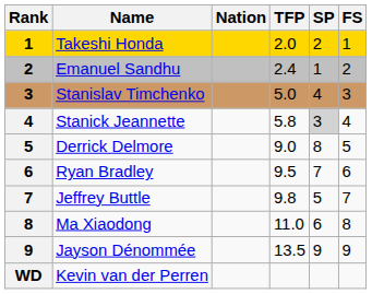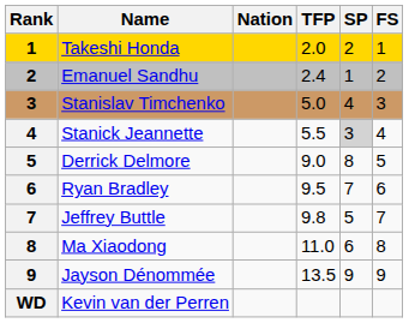 <table class="wikitable">
 <tr>
 <th>Rank</th>
 <th>Name</th>
 <th>Nation</th>
 <th>TFP</th>
 <th>SP</th>
 <th>FS</th>
 </tr>
 <tr bgcolor="gold">
 <td align="center"><strong>1</strong></td>
 <td><a href='#'>Takeshi Honda</a></td>
 <td></td>
 <td>2.0</td>
 <td>2</td>
 <td>1</td>
 </tr>
 <tr bgcolor="silver">
 <td align="center"><strong>2</strong></td>
 <td><a href='#'>Emanuel Sandhu</a></td>
 <td></td>
 <td>2.4</td>
 <td>1</td>
 <td>2</td>
 </tr>
 <tr bgcolor="cc9966">
 <td align="center"><strong>3</strong></td>
 <td><a href='#'>Stanislav Timchenko</a></td>
 <td></td>
 <td>5.0</td>
 <td>4</td>
 <td>3</td>
 </tr>
 <tr>
 <th>4</th>
 <td><a href='#'>Stanick Jeannette</a></td>
 <td></td>
-<td>5.8</td>
+<td>5.5</td>
 <td style="background: lightgrey;">3</td>
 <td>4</td>
 </tr>
 <tr>
 <th>5</th>
 <td><a href='#'>Derrick Delmore</a></td>
 <td></td>
 <td>9.0</td>
 <td>8</td>
 <td>5</td>
 </tr>
 <tr>
 <th>6</th>
 <td><a href='#'>Ryan Bradley</a></td>
 <td></td>
 <td>9.5</td>
 <td>7</td>
 <td>6</td>
 </tr>
 <tr>
 <th>7</th>
 <td><a href='#'>Jeffrey Buttle</a></td>
 <td></td>
 <td>9.8</td>
 <td>5</td>
 <td>7</td>
 </tr>
 <tr>
 <th>8</th>
 <td><a href='#'>Ma Xiaodong</a></td>
 <td></td>
 <td>11.0</td>
 <td>6</td>
 <td>8</td>
 </tr>
 <tr>
 <th>9</th>
 <td><a href='#'>Jayson Dénommée</a></td>
 <td></td>
 <td>13.5</td>
 <td>9</td>
 <td>9</td>
 </tr>
 <tr>
 <th>WD</th>
 <td><a href='#'>Kevin van der Perren</a></td>
 <td></td>
 <td></td>
 <td></td>
 <td></td>
 </tr>
 </table>
